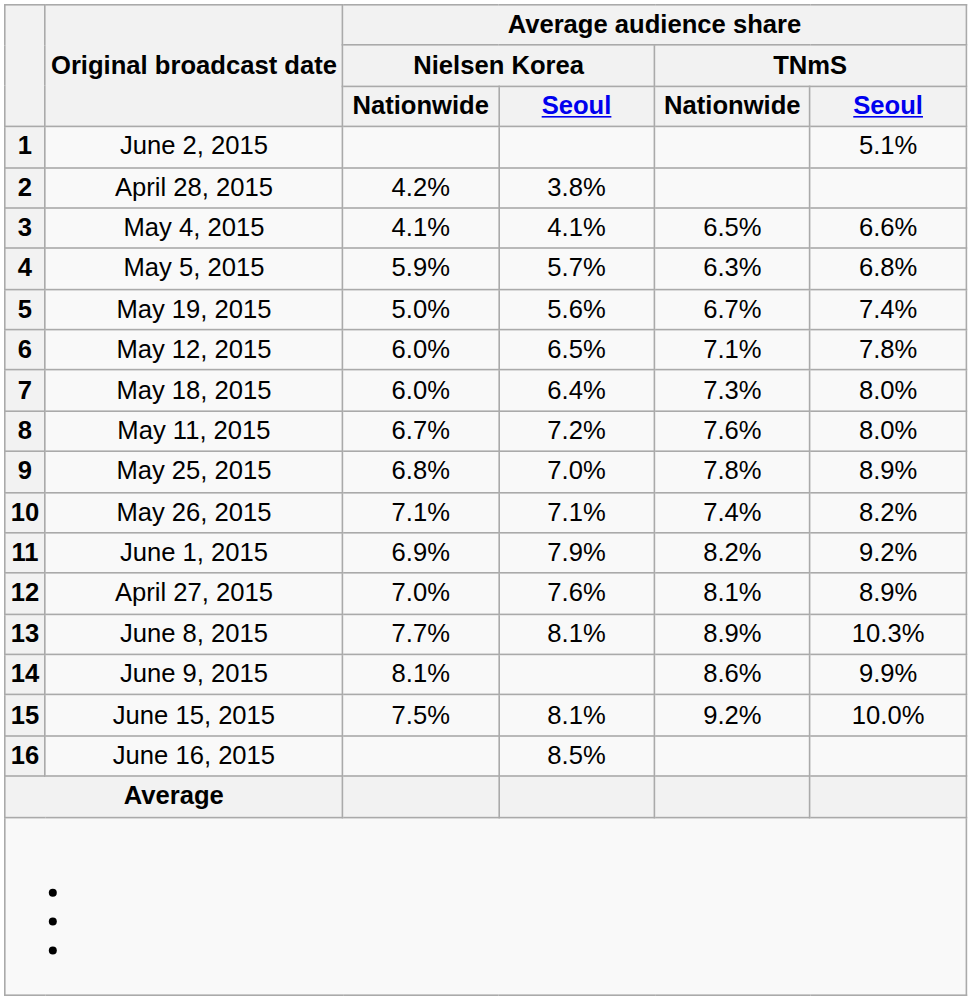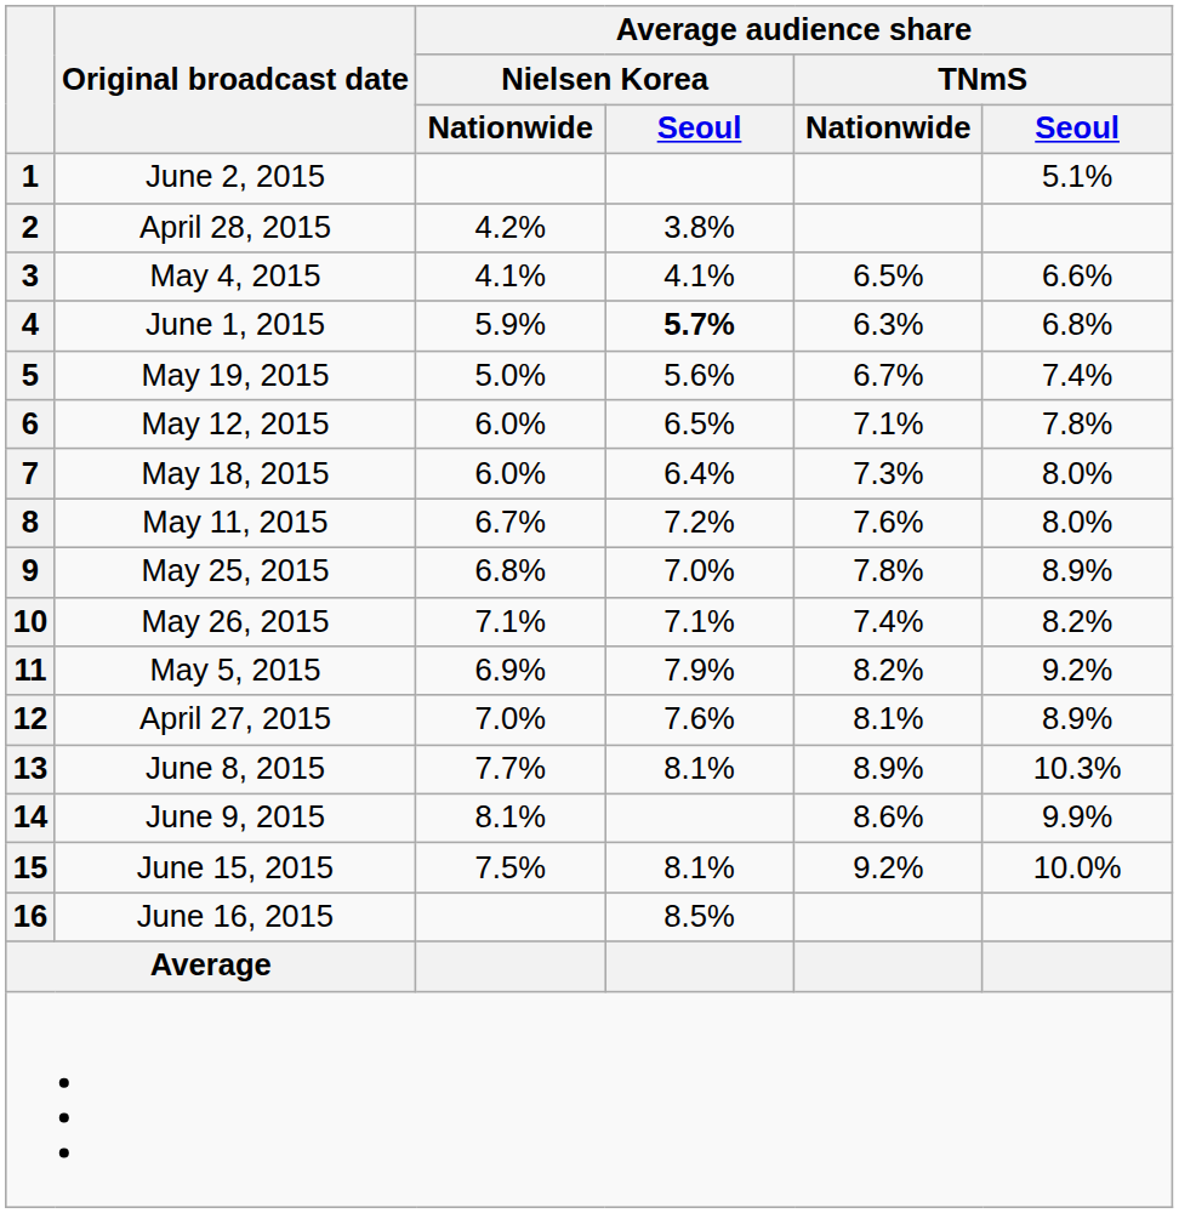 <table class="wikitable" style="text-align:center">
 <tr>
 <th rowspan="3"></th>
 <th rowspan="3">Original broadcast date</th>
 <th colspan="4">Average audience share</th>
 </tr>
 <tr>
 <th colspan="2">Nielsen Korea</th>
 <th colspan="2">TNmS</th>
 </tr>
 <tr>
 <th width="90">Nationwide</th>
 <th width="90"><a href='#'>Seoul</a></th>
 <th width="90">Nationwide</th>
 <th width="90"><a href='#'>Seoul</a></th>
 </tr>
 <tr>
 <th>1</th>
 <td>June 2, 2015</td>
 <td><strong></strong> </td>
 <td><strong></strong> </td>
 <td><strong></strong> </td>
 <td>5.1% </td>
 </tr>
 <tr>
 <th>2</th>
 <td>April 28, 2015</td>
 <td>4.2% </td>
 <td>3.8% </td>
 <td><strong></strong> </td>
 <td><strong></strong> </td>
 </tr>
 <tr>
 <th>3</th>
 <td>May 4, 2015</td>
 <td>4.1% </td>
 <td>4.1% </td>
 <td>6.5% </td>
 <td>6.6% </td>
 </tr>
 <tr>
 <th>4</th>
-<td>May 5, 2015</td>
+<td>June 1, 2015</td>
 <td>5.9% </td>
-<td>5.7% </td>
+<td><strong>5.7% </strong></td>
 <td>6.3% </td>
 <td>6.8% </td>
 </tr>
 <tr>
 <th>5</th>
 <td>May 19, 2015</td>
 <td>5.0% </td>
 <td>5.6% </td>
 <td>6.7% </td>
 <td>7.4% </td>
 </tr>
 <tr>
 <th>6</th>
 <td>May 12, 2015</td>
 <td>6.0% </td>
 <td>6.5% </td>
 <td>7.1% </td>
 <td>7.8% </td>
 </tr>
 <tr>
 <th>7</th>
 <td>May 18, 2015</td>
 <td>6.0% </td>
 <td>6.4% </td>
 <td>7.3% </td>
 <td>8.0% </td>
 </tr>
 <tr>
 <th>8</th>
 <td>May 11, 2015</td>
 <td>6.7% </td>
 <td>7.2% </td>
 <td>7.6% </td>
 <td>8.0% </td>
 </tr>
 <tr>
 <th>9</th>
 <td>May 25, 2015</td>
 <td>6.8% </td>
 <td>7.0% </td>
 <td>7.8% </td>
 <td>8.9% </td>
 </tr>
 <tr>
 <th>10</th>
 <td>May 26, 2015</td>
 <td>7.1% </td>
 <td>7.1% </td>
 <td>7.4% </td>
 <td>8.2% </td>
 </tr>
 <tr>
 <th>11</th>
-<td>June 1, 2015</td>
+<td>May 5, 2015</td>
 <td>6.9% </td>
 <td>7.9% </td>
 <td>8.2% </td>
 <td>9.2% </td>
 </tr>
 <tr>
 <th>12</th>
 <td>April 27, 2015</td>
 <td>7.0% </td>
 <td>7.6% </td>
 <td>8.1% </td>
 <td>8.9% </td>
 </tr>
 <tr>
 <th>13</th>
 <td>June 8, 2015</td>
 <td>7.7% </td>
 <td>8.1% </td>
 <td>8.9% </td>
 <td>10.3% </td>
 </tr>
 <tr>
 <th>14</th>
 <td>June 9, 2015</td>
 <td>8.1% </td>
 <td><strong></strong> </td>
 <td>8.6% </td>
 <td>9.9% </td>
 </tr>
 <tr>
 <th>15</th>
 <td>June 15, 2015</td>
 <td>7.5% </td>
 <td>8.1% </td>
 <td>9.2% </td>
 <td>10.0% </td>
 </tr>
 <tr>
 <th>16</th>
 <td>June 16, 2015</td>
 <td><strong></strong> </td>
 <td>8.5% </td>
 <td><strong></strong> </td>
 <td><strong></strong> </td>
 </tr>
 <tr>
 <th colspan="2">Average</th>
 <th></th>
 <th></th>
 <th></th>
 <th></th>
 </tr>
 <tr>
 <td colspan="6"><br><ul><li></li><li></li><li></li></ul></td>
 </tr>
 </table>
